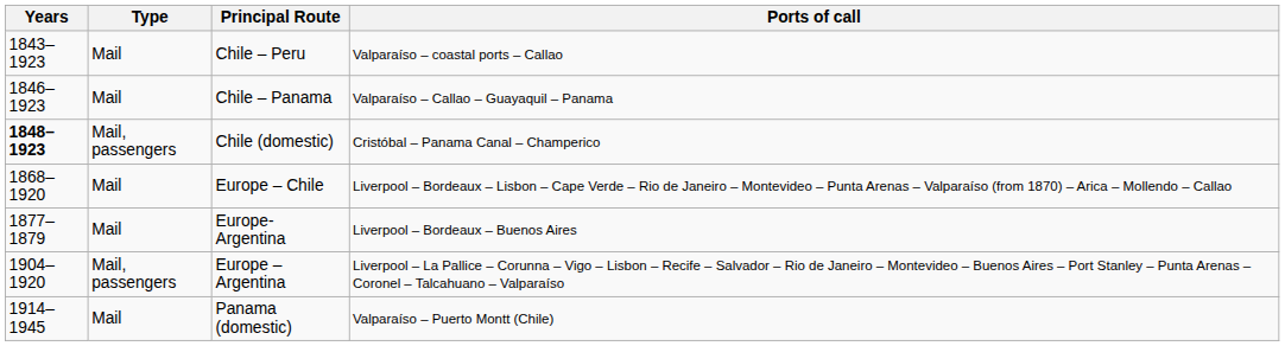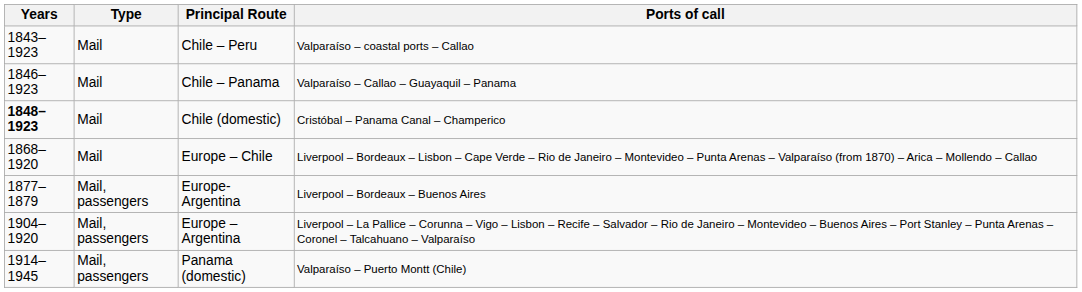 <table class="wikitable">
 <tr>
 <th>Years</th>
 <th>Type</th>
 <th>Principal Route</th>
 <th>Ports of call</th>
 </tr>
 <tr>
 <td>1843–1923</td>
 <td>Mail</td>
 <td>Chile – Peru</td>
 <td><small>Valparaíso – coastal ports – Callao</small></td>
 </tr>
 <tr>
 <td>1846–1923</td>
 <td>Mail</td>
 <td>Chile – Panama</td>
 <td><small>Valparaíso – Callao – Guayaquil – Panama</small></td>
 </tr>
 <tr>
 <td><strong>1848–1923</strong></td>
-<td>Mail, passengers</td>
+<td>Mail</td>
 <td>Chile (domestic)</td>
 <td><small>Cristóbal – Panama Canal – Champerico</small></td>
 </tr>
 <tr>
 <td>1868–1920</td>
 <td>Mail</td>
 <td>Europe – Chile</td>
 <td><small> Liverpool – Bordeaux – Lisbon – Cape Verde – Rio de Janeiro – Montevideo – Punta Arenas – Valparaíso (from 1870) – Arica – Mollendo – Callao</small></td>
 </tr>
 <tr>
 <td>1877–1879</td>
-<td>Mail</td>
+<td>Mail, passengers</td>
 <td>Europe- Argentina</td>
 <td><small>Liverpool – Bordeaux – Buenos Aires</small></td>
 </tr>
 <tr>
 <td>1904–1920</td>
 <td>Mail, passengers</td>
 <td>Europe – Argentina</td>
 <td><small>Liverpool – La Pallice – Corunna – Vigo – Lisbon – Recife – Salvador – Rio de Janeiro – Montevideo – Buenos Aires – Port Stanley – Punta Arenas – Coronel – Talcahuano – Valparaíso</small></td>
 </tr>
 <tr>
 <td>1914–1945</td>
-<td>Mail</td>
+<td>Mail, passengers</td>
 <td>Panama (domestic)</td>
 <td><small>Valparaíso – Puerto Montt (Chile)</small></td>
 </tr>
 </table>
